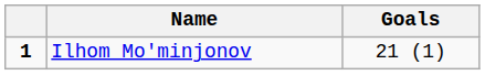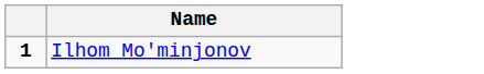 <table class="wikitable sortable"  style="text-align:center; font-size:95%; ">
 <tr>
 <th width=20px></th>
 <th width=180px>Name</th>
-<th width=80px>Goals</th>
 </tr>
 <tr>
 <td><strong>1</strong></td>
 <td align=left> <a href='#'>Ilhom Mo'minjonov</a></td>
-<td>21 (1)  </td>
 </tr>
 </table>
